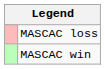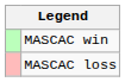 <table class="wikitable" style="font-size:90%">
 <tr>
 <th colspan="2">Legend</th>
 </tr>
 <tr>
+<td style="background:#bfb;"> </td>
+<td>MASCAC win</td>
+</tr>
+<tr>
 <td style="background:#fbb;"> </td>
 <td>MASCAC loss</td>
 </tr>
-<tr>
-<td style="background:#bfb;"> </td>
-<td>MASCAC win</td>
-</tr>
 </table>
